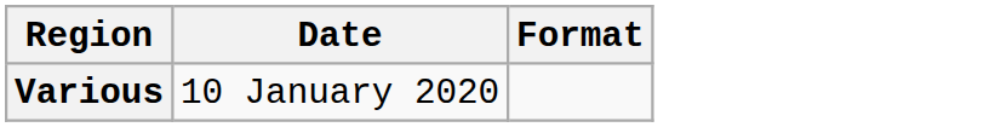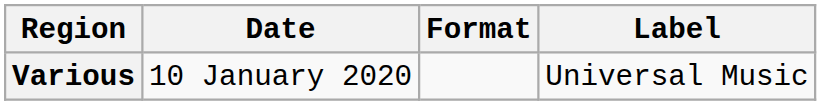 <table class="wikitable plainrowheaders">
 <tr>
 <th scope="col">Region</th>
 <th scope="col">Date</th>
 <th scope="col">Format</th>
+<th scope="col">Label</th>
 </tr>
 <tr>
 <th scope="row">Various</th>
 <td>10 January 2020</td>
 <td></td>
+<td>Universal Music</td>
 </tr>
 </table>
